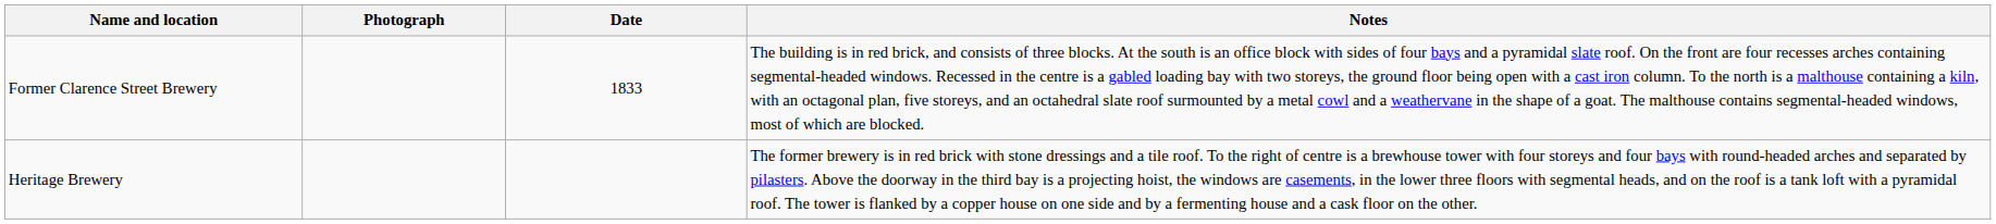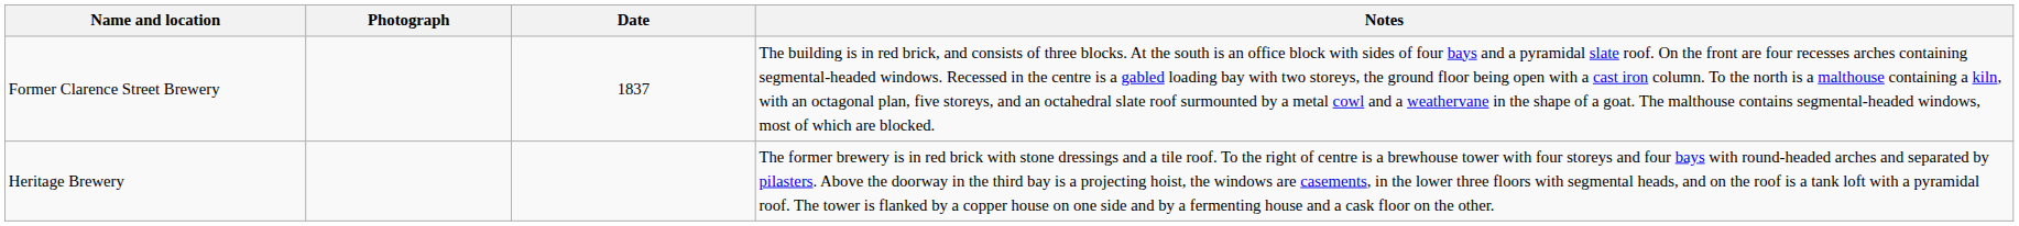 <table class="wikitable sortable plainrowheaders" style="width:100%;border:0px;text-align:left;line-height:150%;">
 <tr>
 <th scope="col"  style="width:150px">Name and location</th>
 <th scope="col"  style="width:100px" class="unsortable">Photograph</th>
 <th scope="col"  style="width:120px">Date</th>
 <th scope="col"  style="width:650px" class="unsortable">Notes</th>
 </tr>
 <tr>
 <td>Former Clarence Street Brewery<br><small></small></td>
 <td></td>
-<td align="center">1833</td>
+<td align="center">1837</td>
 <td>The building is in red brick, and consists of three blocks.  At the south is an office block with sides of four <a href='#'>bays</a> and a pyramidal <a href='#'>slate</a> roof.  On the front are four recesses arches containing segmental-headed windows.  Recessed in the centre is a <a href='#'>gabled</a> loading bay with two storeys, the ground floor being open with a <a href='#'>cast iron</a> column.  To the north is a <a href='#'>malthouse</a> containing a <a href='#'>kiln</a>, with an octagonal plan, five storeys, and an octahedral slate roof surmounted by a metal <a href='#'>cowl</a> and a <a href='#'>weathervane</a> in the shape of a goat.  The malthouse contains segmental-headed windows, most of which are blocked.</td>
 </tr>
 <tr>
 <td>Heritage Brewery<br><small></small></td>
 <td></td>
 <td align="center"></td>
 <td>The former brewery is in red brick with stone dressings and a tile roof.  To the right of centre is a brewhouse tower with four storeys and four <a href='#'>bays</a> with round-headed arches and separated by <a href='#'>pilasters</a>.  Above the doorway in the third bay is a projecting hoist, the windows are <a href='#'>casements</a>, in the lower three floors with segmental heads, and on the roof is a tank loft with a pyramidal roof.  The tower is flanked by a copper house on one side and by a fermenting house and a cask floor on the other.</td>
 </tr>
 <tr>
 </tr>
 </table>
